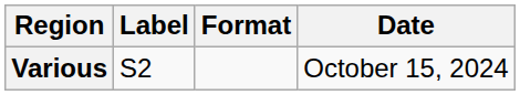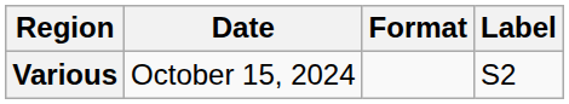 <table class="wikitable plainrowheaders">
 <tr>
 <th scope="col">Region</th>
+<th scope="col">Date</th>
+<th scope="col">Format</th>
 <th scope="col">Label</th>
-<th scope="col">Format</th>
-<th scope="col">Date</th>
 </tr>
 <tr>
 <th scope="row">Various</th>
+<td>October 15, 2024</td>
+<td></td>
 <td>S2</td>
-<td></td>
-<td>October 15, 2024</td>
 </tr>
 </table>
